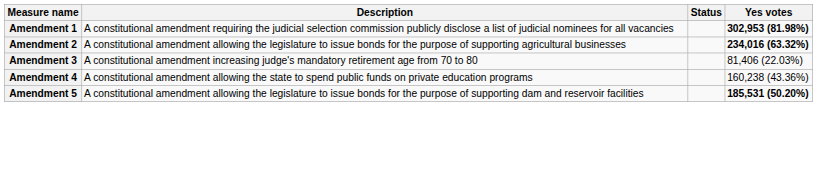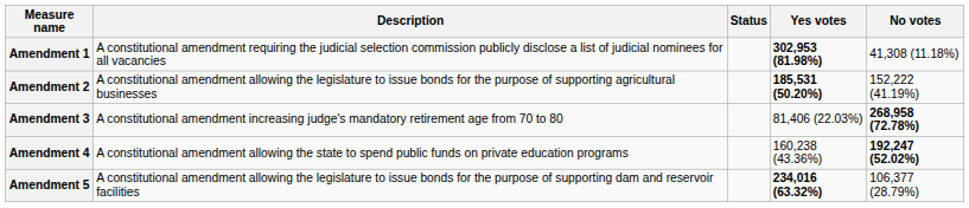 <table class="wikitable sortable plainrowheaders" style="width:100%">
 <tr>
 <th scope="col">Measure name</th>
 <th class="unsortable" scope="col">Description</th>
 <th scope="col">Status</th>
 <th scope="col">Yes votes</th>
+<th scope="col">No votes</th>
 </tr>
 <tr>
 <th scope="row">Amendment 1</th>
 <td>A constitutional amendment requiring the judicial selection commission publicly disclose a list of judicial nominees for all vacancies</td>
 <td></td>
 <td><strong>302,953 (81.98%)</strong></td>
+<td>41,308 (11.18%)</td>
 </tr>
 <tr>
 <th scope="row">Amendment 2</th>
 <td>A constitutional amendment allowing the legislature to issue bonds for the purpose of supporting agricultural businesses</td>
 <td></td>
-<td><strong>234,016 (63.32%)</strong></td>
+<td><strong>185,531 (50.20%)</strong></td>
+<td>152,222 (41.19%)</td>
 </tr>
 <tr>
 <th scope="row">Amendment 3</th>
 <td>A constitutional amendment increasing judge's mandatory retirement age from 70 to 80</td>
 <td></td>
 <td>81,406 (22.03%)</td>
+<td><strong>268,958 (72.78%)</strong></td>
 </tr>
 <tr>
 <th scope="row">Amendment 4</th>
 <td>A constitutional amendment allowing the state to spend public funds on private education programs</td>
 <td></td>
 <td>160,238 (43.36%)</td>
+<td><strong>192,247 (52.02%)</strong></td>
 </tr>
 <tr>
 <th scope="row">Amendment 5</th>
 <td>A constitutional amendment allowing the legislature to issue bonds for the purpose of supporting dam and reservoir facilities</td>
 <td></td>
-<td><strong>185,531 (50.20%)</strong></td>
+<td><strong>234,016 (63.32%)</strong></td>
+<td>106,377 (28.79%)</td>
 </tr>
 </table>
